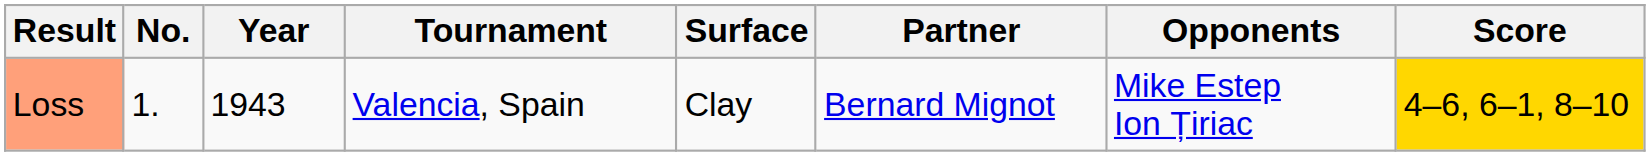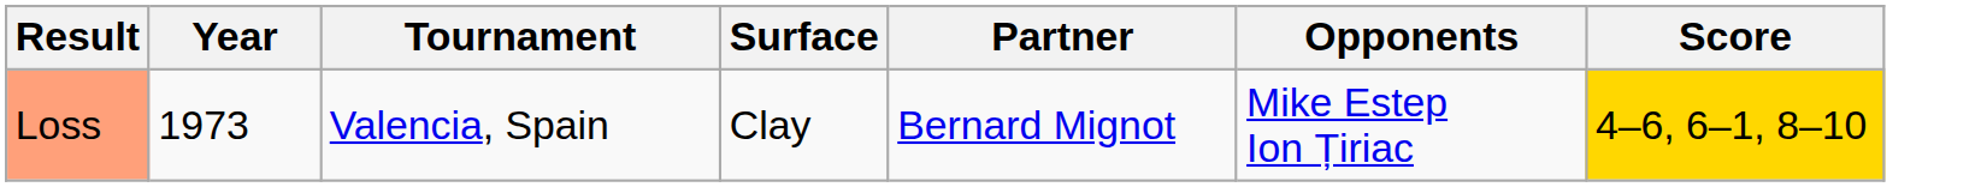 <table class="sortable wikitable">
 <tr>
 <th>Result</th>
-<th style="width:30px">No.</th>
 <th style="width:60px">Year</th>
 <th style="width:150px">Tournament</th>
 <th style="width:50px">Surface</th>
 <th style="width:130px">Partner</th>
 <th style="width:130px">Opponents</th>
 <th style="width:110px" class="unsortable">Score</th>
 </tr>
 <tr>
 <td style="background:#ffa07a;">Loss</td>
-<td>1.</td>
-<td>1943</td>
+<td>1973</td>
 <td><a href='#'>Valencia</a>, Spain</td>
 <td>Clay</td>
 <td> <a href='#'>Bernard Mignot</a></td>
 <td> <a href='#'>Mike Estep</a><br> <a href='#'>Ion Țiriac</a></td>
 <td style="background: gold;">4–6, 6–1, 8–10</td>
 </tr>
 </table>
